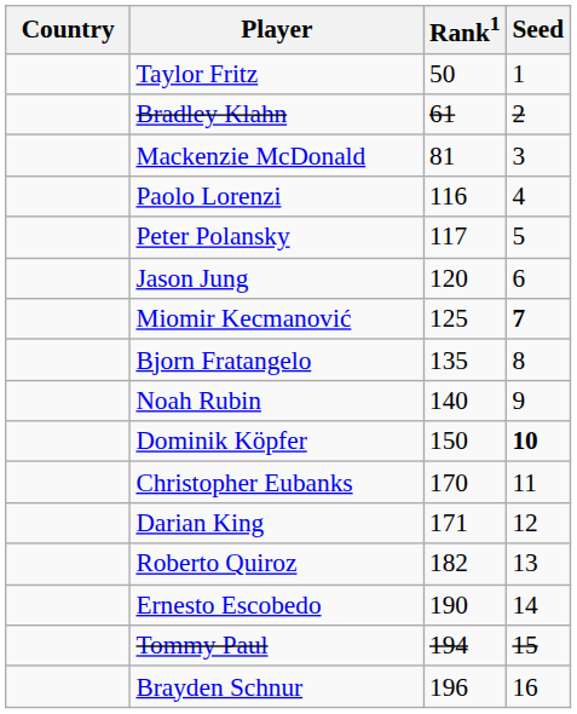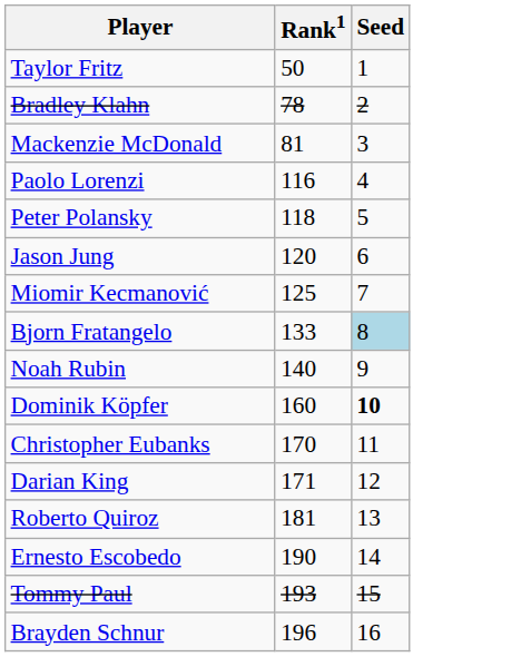 <table class="sortable wikitable">
 <tr>
-<th width="70">Country</th>
 <th width="175">Player</th>
 <th>Rank<sup>1</sup></th>
 <th>Seed</th>
 </tr>
 <tr>
-<td></td>
 <td><a href='#'>Taylor Fritz</a></td>
 <td>50</td>
 <td>1</td>
 </tr>
 <tr>
-<td><s></s></td>
 <td><s><a href='#'>Bradley Klahn</a></s></td>
-<td><s>61</s></td>
+<td><s>78</s></td>
 <td><s>2</s></td>
 </tr>
 <tr>
-<td></td>
 <td><a href='#'>Mackenzie McDonald</a></td>
 <td>81</td>
 <td>3</td>
 </tr>
 <tr>
-<td></td>
 <td><a href='#'>Paolo Lorenzi</a></td>
 <td>116</td>
 <td>4</td>
 </tr>
 <tr>
-<td></td>
 <td><a href='#'>Peter Polansky</a></td>
-<td>117</td>
+<td>118</td>
 <td>5</td>
 </tr>
 <tr>
-<td></td>
 <td><a href='#'>Jason Jung</a></td>
 <td>120</td>
 <td>6</td>
 </tr>
 <tr>
-<td></td>
 <td><a href='#'>Miomir Kecmanović</a></td>
 <td>125</td>
-<td><strong>7</strong></td>
+<td>7</td>
 </tr>
 <tr>
-<td></td>
 <td><a href='#'>Bjorn Fratangelo</a></td>
-<td>135</td>
-<td>8</td>
+<td>133</td>
+<td style="background: lightblue;">8</td>
 </tr>
 <tr>
-<td></td>
 <td><a href='#'>Noah Rubin</a></td>
 <td>140</td>
 <td>9</td>
 </tr>
 <tr>
-<td></td>
 <td><a href='#'>Dominik Köpfer</a></td>
-<td>150</td>
+<td>160</td>
 <td><strong>10</strong></td>
 </tr>
 <tr>
-<td></td>
 <td><a href='#'>Christopher Eubanks</a></td>
 <td>170</td>
 <td>11</td>
 </tr>
 <tr>
-<td></td>
 <td><a href='#'>Darian King</a></td>
 <td>171</td>
 <td>12</td>
 </tr>
 <tr>
-<td></td>
 <td><a href='#'>Roberto Quiroz</a></td>
-<td>182</td>
+<td>181</td>
 <td>13</td>
 </tr>
 <tr>
-<td></td>
 <td><a href='#'>Ernesto Escobedo</a></td>
 <td>190</td>
 <td>14</td>
 </tr>
 <tr>
-<td><s></s></td>
 <td><s><a href='#'>Tommy Paul</a></s></td>
-<td><s>194</s></td>
+<td><s>193</s></td>
 <td><s>15</s></td>
 </tr>
 <tr>
-<td></td>
 <td><a href='#'>Brayden Schnur</a></td>
 <td>196</td>
 <td>16</td>
 </tr>
 </table>
